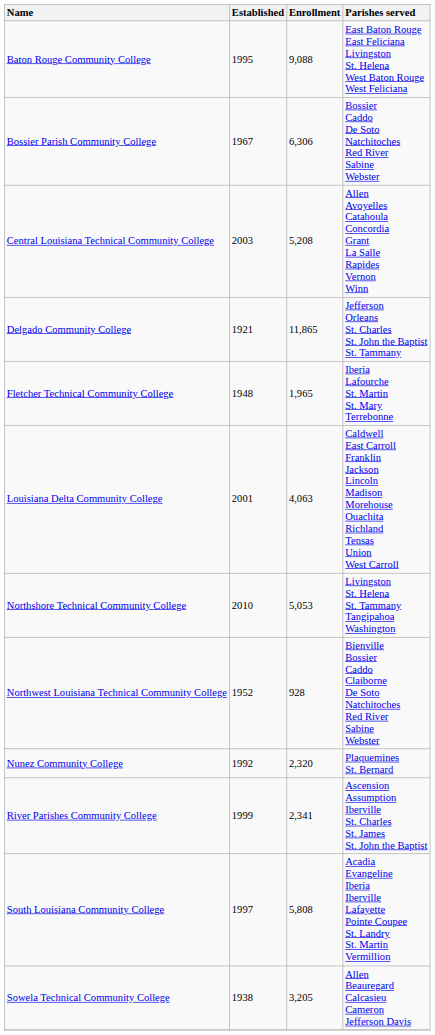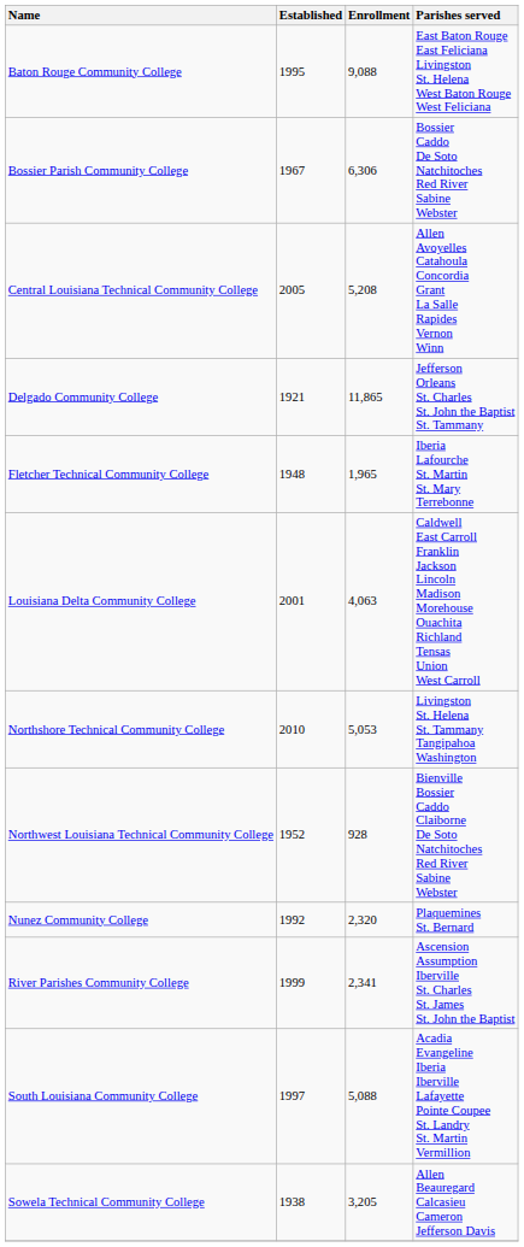 <table class="wikitable sortable">
 <tr>
 <th style="text-align: left;" scope="col">Name</th>
 <th style="text-align: left;" scope="col">Established</th>
 <th style="text-align: left;" scope="col">Enrollment</th>
 <th style="text-align: left;" scope="col">Parishes served</th>
 </tr>
 <tr>
 <td><a href='#'>Baton Rouge Community College</a></td>
 <td>1995</td>
 <td>9,088</td>
 <td><a href='#'>East Baton Rouge</a><br><a href='#'>East Feliciana</a><br><a href='#'>Livingston</a><br><a href='#'>St. Helena</a><br><a href='#'>West Baton Rouge</a><br><a href='#'>West Feliciana</a></td>
 </tr>
 <tr>
 <td><a href='#'>Bossier Parish Community College</a></td>
 <td>1967</td>
 <td>6,306</td>
 <td><a href='#'>Bossier</a><br><a href='#'>Caddo</a><br><a href='#'>De Soto</a><br><a href='#'>Natchitoches</a><br><a href='#'>Red River</a><br><a href='#'>Sabine</a><br><a href='#'>Webster</a></td>
 </tr>
 <tr>
 <td><a href='#'>Central Louisiana Technical Community College</a></td>
-<td>2003</td>
+<td>2005</td>
 <td>5,208</td>
 <td><a href='#'>Allen</a><br><a href='#'>Avoyelles</a><br><a href='#'>Catahoula</a><br><a href='#'>Concordia</a><br><a href='#'>Grant</a><br><a href='#'>La Salle</a><br><a href='#'>Rapides</a><br><a href='#'>Vernon</a><br><a href='#'>Winn</a></td>
 </tr>
 <tr>
 <td><a href='#'>Delgado Community College</a></td>
 <td>1921</td>
 <td>11,865</td>
 <td><a href='#'>Jefferson</a><br><a href='#'>Orleans</a><br><a href='#'>St. Charles</a><br><a href='#'>St. John the Baptist</a><br><a href='#'>St. Tammany</a></td>
 </tr>
 <tr>
 <td><a href='#'>Fletcher Technical Community College</a></td>
 <td>1948</td>
 <td>1,965</td>
 <td><a href='#'>Iberia</a><br><a href='#'>Lafourche</a><br><a href='#'>St. Martin</a><br><a href='#'>St. Mary</a><br><a href='#'>Terrebonne</a></td>
 </tr>
 <tr>
 <td><a href='#'>Louisiana Delta Community College</a></td>
 <td>2001</td>
 <td>4,063</td>
 <td><a href='#'>Caldwell</a><br><a href='#'>East Carroll</a><br><a href='#'>Franklin</a><br><a href='#'>Jackson</a><br><a href='#'>Lincoln</a><br><a href='#'>Madison</a><br><a href='#'>Morehouse</a><br><a href='#'>Ouachita</a><br><a href='#'>Richland</a><br><a href='#'>Tensas</a><br><a href='#'>Union</a><br><a href='#'>West Carroll</a></td>
 </tr>
 <tr>
 <td><a href='#'>Northshore Technical Community College</a></td>
 <td>2010</td>
 <td>5,053</td>
 <td><a href='#'>Livingston</a><br><a href='#'>St. Helena</a><br><a href='#'>St. Tammany</a><br><a href='#'>Tangipahoa</a><br><a href='#'>Washington</a></td>
 </tr>
 <tr>
 <td><a href='#'>Northwest Louisiana Technical Community College</a></td>
 <td>1952</td>
 <td>928</td>
 <td><a href='#'>Bienville</a><br><a href='#'>Bossier</a><br><a href='#'>Caddo</a><br><a href='#'>Claiborne</a><br><a href='#'>De Soto</a><br><a href='#'>Natchitoches</a><br><a href='#'>Red River</a><br><a href='#'>Sabine</a><br><a href='#'>Webster</a></td>
 </tr>
 <tr>
 <td><a href='#'>Nunez Community College</a></td>
 <td>1992</td>
 <td>2,320</td>
 <td><a href='#'>Plaquemines</a><br><a href='#'>St. Bernard</a></td>
 </tr>
 <tr>
 <td><a href='#'>River Parishes Community College</a></td>
 <td>1999</td>
 <td>2,341</td>
 <td><a href='#'>Ascension</a><br><a href='#'>Assumption</a><br><a href='#'>Iberville</a><br><a href='#'>St. Charles</a><br><a href='#'>St. James</a><br><a href='#'>St. John the Baptist</a></td>
 </tr>
 <tr>
 <td><a href='#'>South Louisiana Community College</a></td>
 <td>1997</td>
-<td>5,808</td>
+<td>5,088</td>
 <td><a href='#'>Acadia</a><br><a href='#'>Evangeline</a><br><a href='#'>Iberia</a><br><a href='#'>Iberville</a><br><a href='#'>Lafayette</a><br><a href='#'>Pointe Coupee</a><br><a href='#'>St. Landry</a><br><a href='#'>St. Martin</a><br><a href='#'>Vermillion</a></td>
 </tr>
 <tr>
 <td><a href='#'>Sowela Technical Community College</a></td>
 <td>1938</td>
 <td>3,205</td>
 <td><a href='#'>Allen</a><br><a href='#'>Beauregard</a><br><a href='#'>Calcasieu</a><br><a href='#'>Cameron</a><br><a href='#'>Jefferson Davis</a></td>
 </tr>
 <tr>
 </tr>
 </table>
